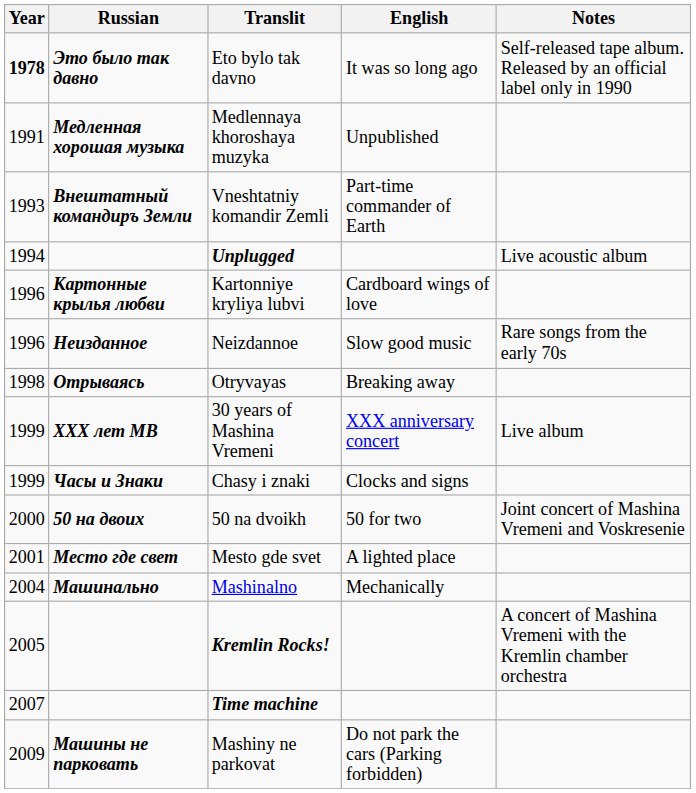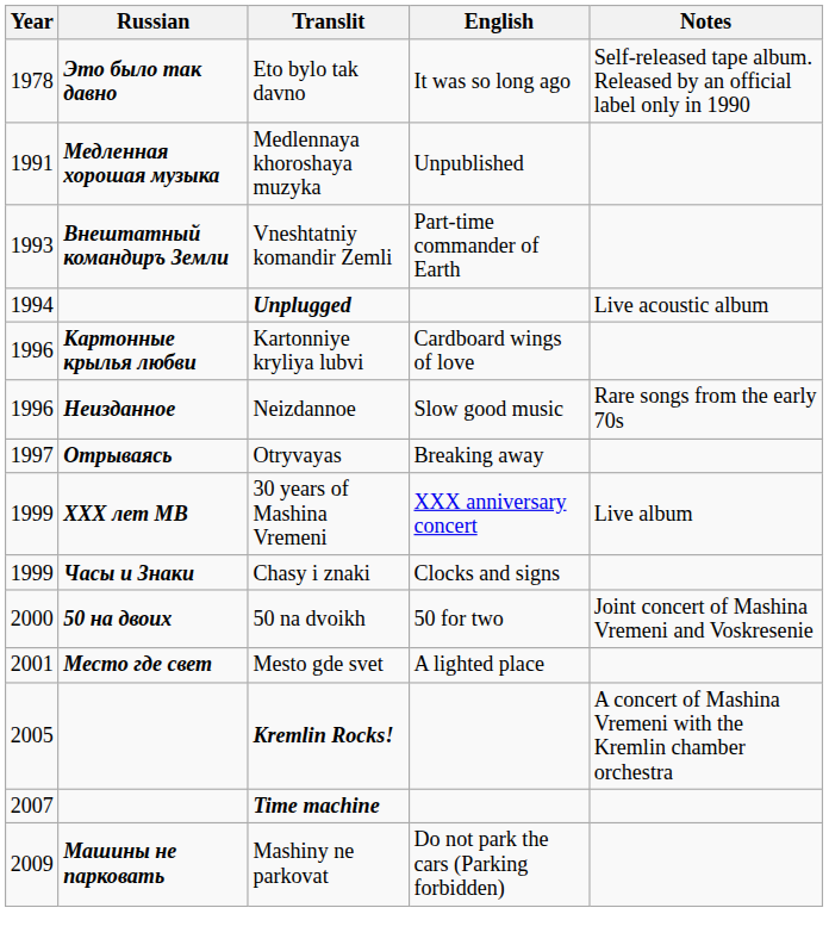 <table class="wikitable">
 <tr>
 <th>Year</th>
 <th>Russian</th>
 <th>Translit</th>
 <th>English</th>
 <th>Notes</th>
 </tr>
 <tr>
-<td><strong>1978</strong></td>
+<td>1978</td>
 <td><strong><em>Это было так давно</em></strong></td>
 <td>Eto bylo tak davno</td>
 <td>It was so long ago</td>
 <td>Self-released tape album. Released by an official label only in 1990</td>
 </tr>
 <tr>
 <td>1991</td>
 <td><strong><em>Медленная хорошая музыка</em></strong></td>
 <td>Medlennaya khoroshaya muzyka</td>
 <td>Unpublished</td>
 <td></td>
 </tr>
 <tr>
 <td>1993</td>
 <td><strong><em>Внештатный командиръ Земли</em></strong></td>
 <td>Vneshtatniy komandir Zemli</td>
 <td>Part-time commander of Earth</td>
 <td></td>
 </tr>
 <tr>
 <td>1994</td>
 <td></td>
 <td><strong><em>Unplugged</em></strong></td>
 <td></td>
 <td>Live acoustic album</td>
 </tr>
 <tr>
 <td>1996</td>
 <td><strong><em>Картонные крылья любви</em></strong></td>
 <td>Kartonniye kryliya lubvi</td>
 <td>Cardboard wings of love</td>
 <td></td>
 </tr>
 <tr>
 <td>1996</td>
 <td><strong><em>Неизданное</em></strong></td>
 <td>Neizdannoe</td>
 <td>Slow good music</td>
 <td>Rare songs from the early 70s</td>
 </tr>
 <tr>
-<td>1998</td>
+<td>1997</td>
 <td><strong><em>Отрываясь</em></strong></td>
 <td>Otryvayas</td>
 <td>Breaking away</td>
 <td></td>
 </tr>
 <tr>
 <td>1999</td>
 <td><strong><em>ХХХ лет МВ</em></strong></td>
 <td>30 years of Mashina Vremeni</td>
 <td><a href='#'>XXX anniversary concert</a></td>
 <td>Live album</td>
 </tr>
 <tr>
 <td>1999</td>
 <td><strong><em>Часы и Знаки</em></strong></td>
 <td>Chasy i znaki</td>
 <td>Clocks and signs</td>
 <td></td>
 </tr>
 <tr>
 <td>2000</td>
 <td><strong><em>50 на двоих</em></strong></td>
 <td>50 na dvoikh</td>
 <td>50 for two</td>
 <td>Joint concert of Mashina Vremeni and Voskresenie</td>
 </tr>
 <tr>
 <td>2001</td>
 <td><strong><em>Место где свет</em></strong></td>
 <td>Mesto gde svet</td>
 <td>A lighted place</td>
 <td></td>
 </tr>
 <tr>
-<td>2004</td>
-<td><strong><em>Машинально</em></strong></td>
-<td><a href='#'>Mashinalno</a></td>
-<td>Mechanically</td>
-<td></td>
-</tr>
-<tr>
 <td>2005</td>
 <td></td>
 <td><strong><em>Kremlin Rocks!</em></strong></td>
 <td></td>
 <td>A concert of Mashina Vremeni with the Kremlin chamber orchestra</td>
 </tr>
 <tr>
 <td>2007</td>
 <td></td>
 <td><strong><em>Time machine</em></strong></td>
 <td></td>
 <td></td>
 </tr>
 <tr>
 <td>2009</td>
 <td><strong><em>Машины не парковать</em></strong></td>
 <td>Mashiny ne parkovat</td>
 <td>Do not park the cars (Parking forbidden)</td>
 <td></td>
 </tr>
 </table>
